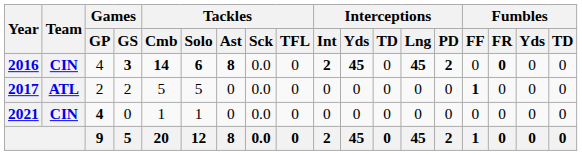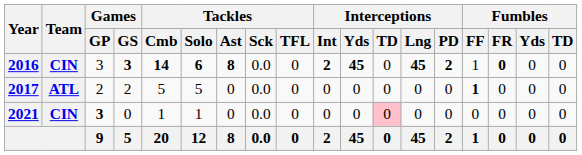 <table class="wikitable" style="text-align:center">
 <tr>
 <th rowspan="2">Year</th>
 <th rowspan="2">Team</th>
 <th colspan="2">Games</th>
 <th colspan="5">Tackles</th>
 <th colspan="5">Interceptions</th>
 <th colspan="4">Fumbles</th>
 </tr>
 <tr>
 <th>GP</th>
 <th>GS</th>
 <th>Cmb</th>
 <th>Solo</th>
 <th>Ast</th>
 <th>Sck</th>
 <th>TFL</th>
 <th>Int</th>
 <th>Yds</th>
 <th>TD</th>
 <th>Lng</th>
 <th>PD</th>
 <th>FF</th>
 <th>FR</th>
 <th>Yds</th>
 <th>TD</th>
 </tr>
 <tr>
 <th><a href='#'>2016</a></th>
 <th><a href='#'>CIN</a></th>
-<td>4</td>
+<td>3</td>
 <td><strong>3</strong></td>
 <td><strong>14</strong></td>
 <td><strong>6</strong></td>
 <td><strong>8</strong></td>
 <td>0.0</td>
 <td>0</td>
 <td><strong>2</strong></td>
 <td><strong>45</strong></td>
 <td>0</td>
 <td><strong>45</strong></td>
 <td><strong>2</strong></td>
-<td>0</td>
+<td>1</td>
 <td><strong>0</strong></td>
 <td>0</td>
 <td>0</td>
 </tr>
 <tr>
 <th><a href='#'>2017</a></th>
 <th><a href='#'>ATL</a></th>
 <td>2</td>
 <td>2</td>
 <td>5</td>
 <td>5</td>
 <td>0</td>
 <td>0.0</td>
 <td>0</td>
 <td>0</td>
 <td>0</td>
 <td>0</td>
 <td>0</td>
 <td>0</td>
 <td><strong>1</strong></td>
 <td>0</td>
 <td>0</td>
 <td>0</td>
 </tr>
 <tr>
 <th><a href='#'>2021</a></th>
 <th><a href='#'>CIN</a></th>
-<td><strong>4</strong></td>
+<td><strong>3</strong></td>
 <td>0</td>
 <td>1</td>
 <td>1</td>
 <td>0</td>
 <td>0.0</td>
 <td>0</td>
 <td>0</td>
 <td>0</td>
-<td>0</td>
+<td style="background: pink;">0</td>
 <td>0</td>
 <td>0</td>
 <td>0</td>
 <td>0</td>
 <td>0</td>
 <td>0</td>
 </tr>
 <tr>
 <th colspan="2"></th>
 <th>9</th>
 <th>5</th>
 <th>20</th>
 <th>12</th>
 <th>8</th>
 <th>0.0</th>
 <th>0</th>
 <th>2</th>
 <th>45</th>
 <th>0</th>
 <th>45</th>
 <th>2</th>
 <th>1</th>
 <th>0</th>
 <th>0</th>
 <th>0</th>
 </tr>
 </table>
